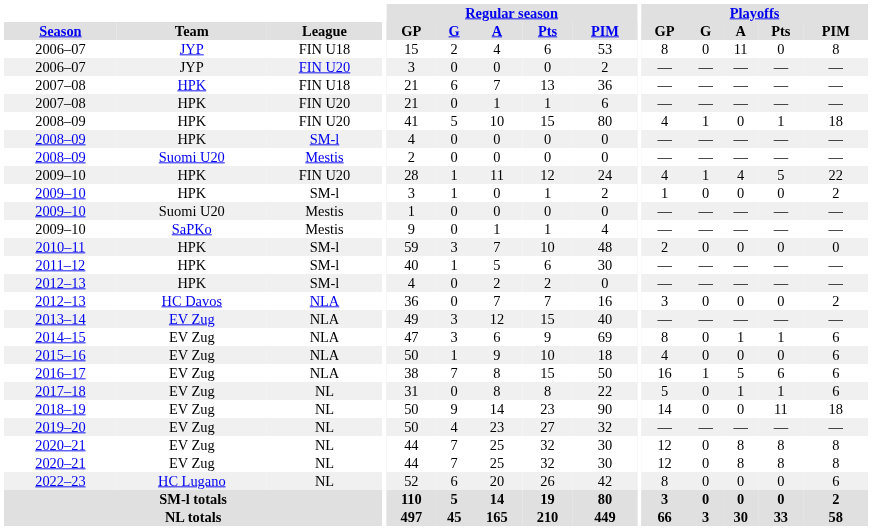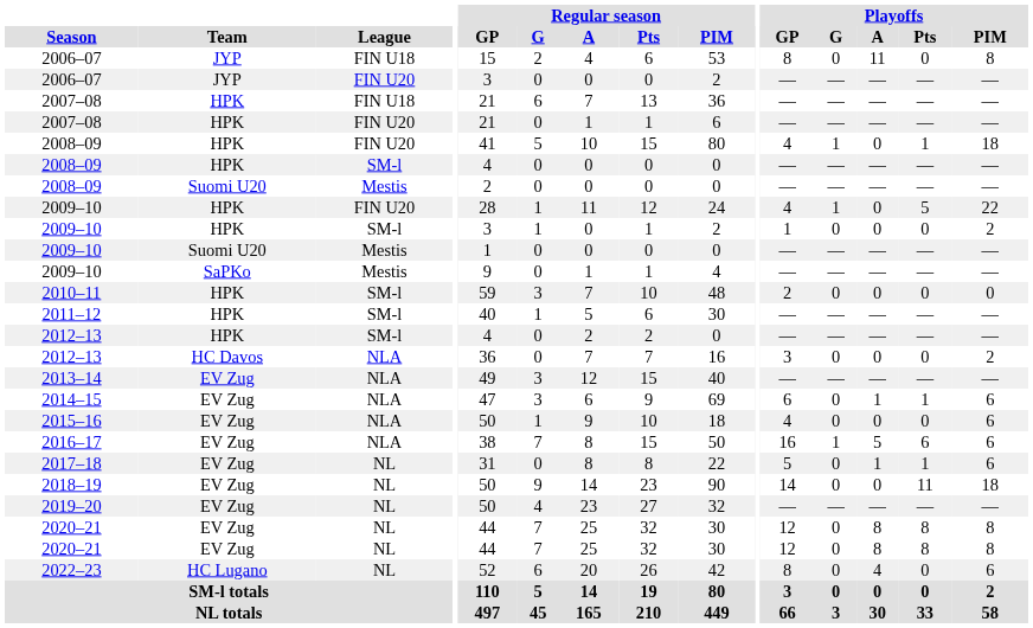 <table border="0" cellpadding="1" cellspacing="0" style="text-align:center; width:60em">
 <tr bgcolor="#e0e0e0">
 <th colspan="3" bgcolor="#ffffff"></th>
 <th rowspan="99" bgcolor="#ffffff"></th>
 <th colspan="5"><a href='#'>Regular season</a></th>
 <th rowspan="99" bgcolor="#ffffff"></th>
 <th colspan="5"><a href='#'>Playoffs</a></th>
 </tr>
 <tr bgcolor="#e0e0e0">
 <th><a href='#'>Season</a></th>
 <th>Team</th>
 <th>League</th>
 <th>GP</th>
 <th><a href='#'>G</a></th>
 <th><a href='#'>A</a></th>
 <th><a href='#'>Pts</a></th>
 <th><a href='#'>PIM</a></th>
 <th>GP</th>
 <th>G</th>
 <th>A</th>
 <th>Pts</th>
 <th>PIM</th>
 </tr>
 <tr>
 <td>2006–07</td>
 <td><a href='#'>JYP</a></td>
 <td>FIN U18</td>
 <td>15</td>
 <td>2</td>
 <td>4</td>
 <td>6</td>
 <td>53</td>
 <td>8</td>
 <td>0</td>
 <td>11</td>
 <td>0</td>
 <td>8</td>
 </tr>
 <tr bgcolor="#f0f0f0">
 <td>2006–07</td>
 <td>JYP</td>
 <td><a href='#'>FIN U20</a></td>
 <td>3</td>
 <td>0</td>
 <td>0</td>
 <td>0</td>
 <td>2</td>
 <td>—</td>
 <td>—</td>
 <td>—</td>
 <td>—</td>
 <td>—</td>
 </tr>
 <tr>
 <td>2007–08</td>
 <td><a href='#'>HPK</a></td>
 <td>FIN U18</td>
 <td>21</td>
 <td>6</td>
 <td>7</td>
 <td>13</td>
 <td>36</td>
 <td>—</td>
 <td>—</td>
 <td>—</td>
 <td>—</td>
 <td>—</td>
 </tr>
 <tr bgcolor="#f0f0f0">
 <td>2007–08</td>
 <td>HPK</td>
 <td>FIN U20</td>
 <td>21</td>
 <td>0</td>
 <td>1</td>
 <td>1</td>
 <td>6</td>
 <td>—</td>
 <td>—</td>
 <td>—</td>
 <td>—</td>
 <td>—</td>
 </tr>
 <tr>
 <td>2008–09</td>
 <td>HPK</td>
 <td>FIN U20</td>
 <td>41</td>
 <td>5</td>
 <td>10</td>
 <td>15</td>
 <td>80</td>
 <td>4</td>
 <td>1</td>
 <td>0</td>
 <td>1</td>
 <td>18</td>
 </tr>
 <tr bgcolor="#f0f0f0">
 <td><a href='#'>2008–09</a></td>
 <td>HPK</td>
 <td><a href='#'>SM-l</a></td>
 <td>4</td>
 <td>0</td>
 <td>0</td>
 <td>0</td>
 <td>0</td>
 <td>—</td>
 <td>—</td>
 <td>—</td>
 <td>—</td>
 <td>—</td>
 </tr>
 <tr>
 <td><a href='#'>2008–09</a></td>
 <td><a href='#'>Suomi U20</a></td>
 <td><a href='#'>Mestis</a></td>
 <td>2</td>
 <td>0</td>
 <td>0</td>
 <td>0</td>
 <td>0</td>
 <td>—</td>
 <td>—</td>
 <td>—</td>
 <td>—</td>
 <td>—</td>
 </tr>
 <tr bgcolor="#f0f0f0">
 <td>2009–10</td>
 <td>HPK</td>
 <td>FIN U20</td>
 <td>28</td>
 <td>1</td>
 <td>11</td>
 <td>12</td>
 <td>24</td>
 <td>4</td>
 <td>1</td>
-<td>4</td>
+<td>0</td>
 <td>5</td>
 <td>22</td>
 </tr>
 <tr>
 <td><a href='#'>2009–10</a></td>
 <td>HPK</td>
 <td>SM-l</td>
 <td>3</td>
 <td>1</td>
 <td>0</td>
 <td>1</td>
 <td>2</td>
 <td>1</td>
 <td>0</td>
 <td>0</td>
 <td>0</td>
 <td>2</td>
 </tr>
 <tr bgcolor="#f0f0f0">
 <td><a href='#'>2009–10</a></td>
 <td>Suomi U20</td>
 <td>Mestis</td>
 <td>1</td>
 <td>0</td>
 <td>0</td>
 <td>0</td>
 <td>0</td>
 <td>—</td>
 <td>—</td>
 <td>—</td>
 <td>—</td>
 <td>—</td>
 </tr>
 <tr>
 <td>2009–10</td>
 <td><a href='#'>SaPKo</a></td>
 <td>Mestis</td>
 <td>9</td>
 <td>0</td>
 <td>1</td>
 <td>1</td>
 <td>4</td>
 <td>—</td>
 <td>—</td>
 <td>—</td>
 <td>—</td>
 <td>—</td>
 </tr>
 <tr bgcolor="#f0f0f0">
 <td><a href='#'>2010–11</a></td>
 <td>HPK</td>
 <td>SM-l</td>
 <td>59</td>
 <td>3</td>
 <td>7</td>
 <td>10</td>
 <td>48</td>
 <td>2</td>
 <td>0</td>
 <td>0</td>
 <td>0</td>
 <td>0</td>
 </tr>
 <tr>
 <td><a href='#'>2011–12</a></td>
 <td>HPK</td>
 <td>SM-l</td>
 <td>40</td>
 <td>1</td>
 <td>5</td>
 <td>6</td>
 <td>30</td>
 <td>—</td>
 <td>—</td>
 <td>—</td>
 <td>—</td>
 <td>—</td>
 </tr>
 <tr bgcolor="#f0f0f0">
 <td><a href='#'>2012–13</a></td>
 <td>HPK</td>
 <td>SM-l</td>
 <td>4</td>
 <td>0</td>
 <td>2</td>
 <td>2</td>
 <td>0</td>
 <td>—</td>
 <td>—</td>
 <td>—</td>
 <td>—</td>
 <td>—</td>
 </tr>
 <tr>
 <td><a href='#'>2012–13</a></td>
 <td><a href='#'>HC Davos</a></td>
 <td><a href='#'>NLA</a></td>
 <td>36</td>
 <td>0</td>
 <td>7</td>
 <td>7</td>
 <td>16</td>
 <td>3</td>
 <td>0</td>
 <td>0</td>
 <td>0</td>
 <td>2</td>
 </tr>
 <tr bgcolor="#f0f0f0">
 <td><a href='#'>2013–14</a></td>
 <td><a href='#'>EV Zug</a></td>
 <td>NLA</td>
 <td>49</td>
 <td>3</td>
 <td>12</td>
 <td>15</td>
 <td>40</td>
 <td>—</td>
 <td>—</td>
 <td>—</td>
 <td>—</td>
 <td>—</td>
 </tr>
 <tr>
 <td><a href='#'>2014–15</a></td>
 <td>EV Zug</td>
 <td>NLA</td>
 <td>47</td>
 <td>3</td>
 <td>6</td>
 <td>9</td>
 <td>69</td>
-<td>8</td>
+<td>6</td>
 <td>0</td>
 <td>1</td>
 <td>1</td>
 <td>6</td>
 </tr>
 <tr bgcolor="#f0f0f0">
 <td><a href='#'>2015–16</a></td>
 <td>EV Zug</td>
 <td>NLA</td>
 <td>50</td>
 <td>1</td>
 <td>9</td>
 <td>10</td>
 <td>18</td>
 <td>4</td>
 <td>0</td>
 <td>0</td>
 <td>0</td>
 <td>6</td>
 </tr>
 <tr>
 <td><a href='#'>2016–17</a></td>
 <td>EV Zug</td>
 <td>NLA</td>
 <td>38</td>
 <td>7</td>
 <td>8</td>
 <td>15</td>
 <td>50</td>
 <td>16</td>
 <td>1</td>
 <td>5</td>
 <td>6</td>
 <td>6</td>
 </tr>
 <tr bgcolor="#f0f0f0">
 <td><a href='#'>2017–18</a></td>
 <td>EV Zug</td>
 <td>NL</td>
 <td>31</td>
 <td>0</td>
 <td>8</td>
 <td>8</td>
 <td>22</td>
 <td>5</td>
 <td>0</td>
 <td>1</td>
 <td>1</td>
 <td>6</td>
 </tr>
 <tr>
 <td><a href='#'>2018–19</a></td>
 <td>EV Zug</td>
 <td>NL</td>
 <td>50</td>
 <td>9</td>
 <td>14</td>
 <td>23</td>
 <td>90</td>
 <td>14</td>
 <td>0</td>
 <td>0</td>
 <td>11</td>
 <td>18</td>
 </tr>
 <tr bgcolor="#f0f0f0">
 <td><a href='#'>2019–20</a></td>
 <td>EV Zug</td>
 <td>NL</td>
 <td>50</td>
 <td>4</td>
 <td>23</td>
 <td>27</td>
 <td>32</td>
 <td>—</td>
 <td>—</td>
 <td>—</td>
 <td>—</td>
 <td>—</td>
 </tr>
 <tr>
 <td><a href='#'>2020–21</a></td>
 <td>EV Zug</td>
 <td>NL</td>
 <td>44</td>
 <td>7</td>
 <td>25</td>
 <td>32</td>
 <td>30</td>
 <td>12</td>
 <td>0</td>
 <td>8</td>
 <td>8</td>
 <td>8</td>
 </tr>
 <tr>
 <td><a href='#'>2020–21</a></td>
 <td>EV Zug</td>
 <td>NL</td>
 <td>44</td>
 <td>7</td>
 <td>25</td>
 <td>32</td>
 <td>30</td>
 <td>12</td>
 <td>0</td>
 <td>8</td>
 <td>8</td>
 <td>8</td>
 </tr>
 <tr bgcolor="#f0f0f0">
 <td><a href='#'>2022–23</a></td>
 <td><a href='#'>HC Lugano</a></td>
 <td>NL</td>
 <td>52</td>
 <td>6</td>
 <td>20</td>
 <td>26</td>
 <td>42</td>
 <td>8</td>
 <td>0</td>
-<td>0</td>
+<td>4</td>
 <td>0</td>
 <td>6</td>
 </tr>
 <tr bgcolor="#e0e0e0">
 <th colspan="3">SM-l totals</th>
 <th>110</th>
 <th>5</th>
 <th>14</th>
 <th>19</th>
 <th>80</th>
 <th>3</th>
 <th>0</th>
 <th>0</th>
 <th>0</th>
 <th>2</th>
 </tr>
 <tr bgcolor="#e0e0e0">
 <th colspan="3">NL totals</th>
 <th>497</th>
 <th>45</th>
 <th>165</th>
 <th>210</th>
 <th>449</th>
 <th>66</th>
 <th>3</th>
 <th>30</th>
 <th>33</th>
 <th>58</th>
 </tr>
 </table>
